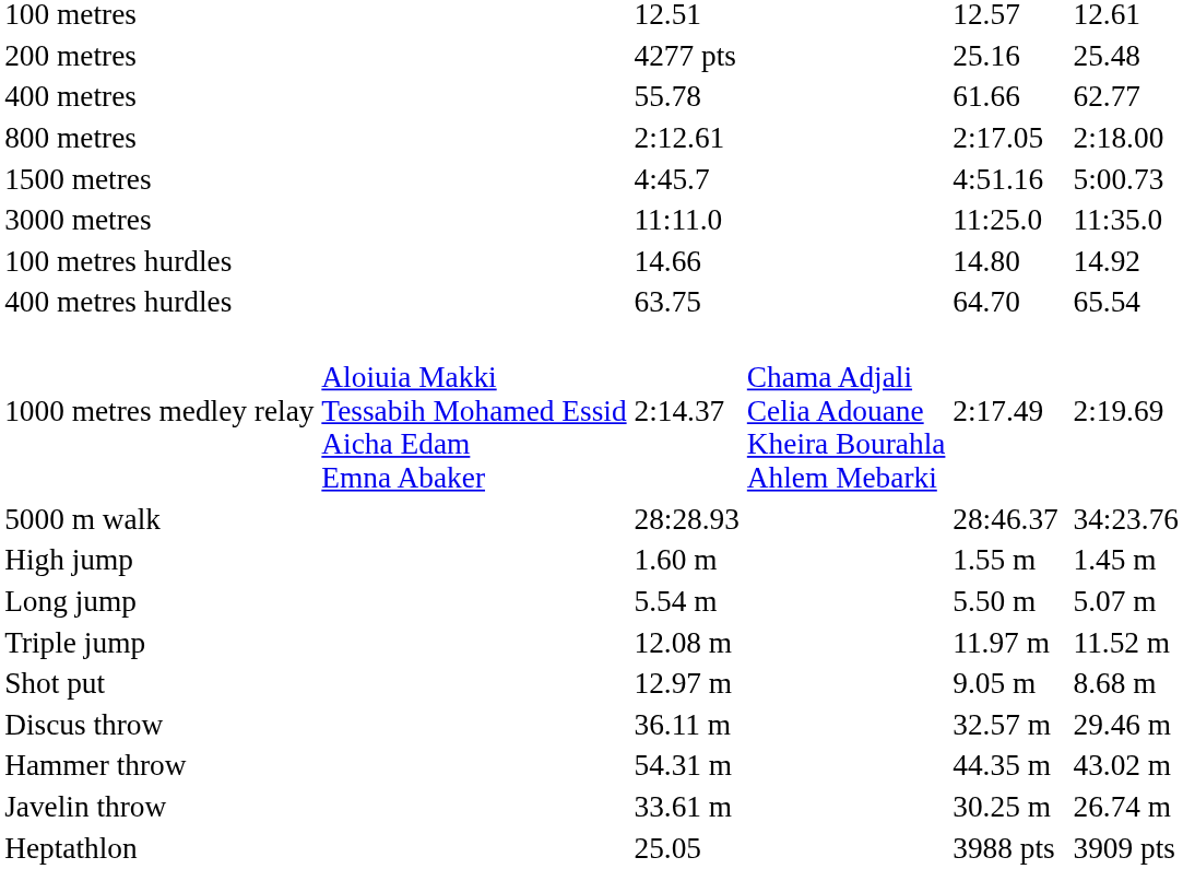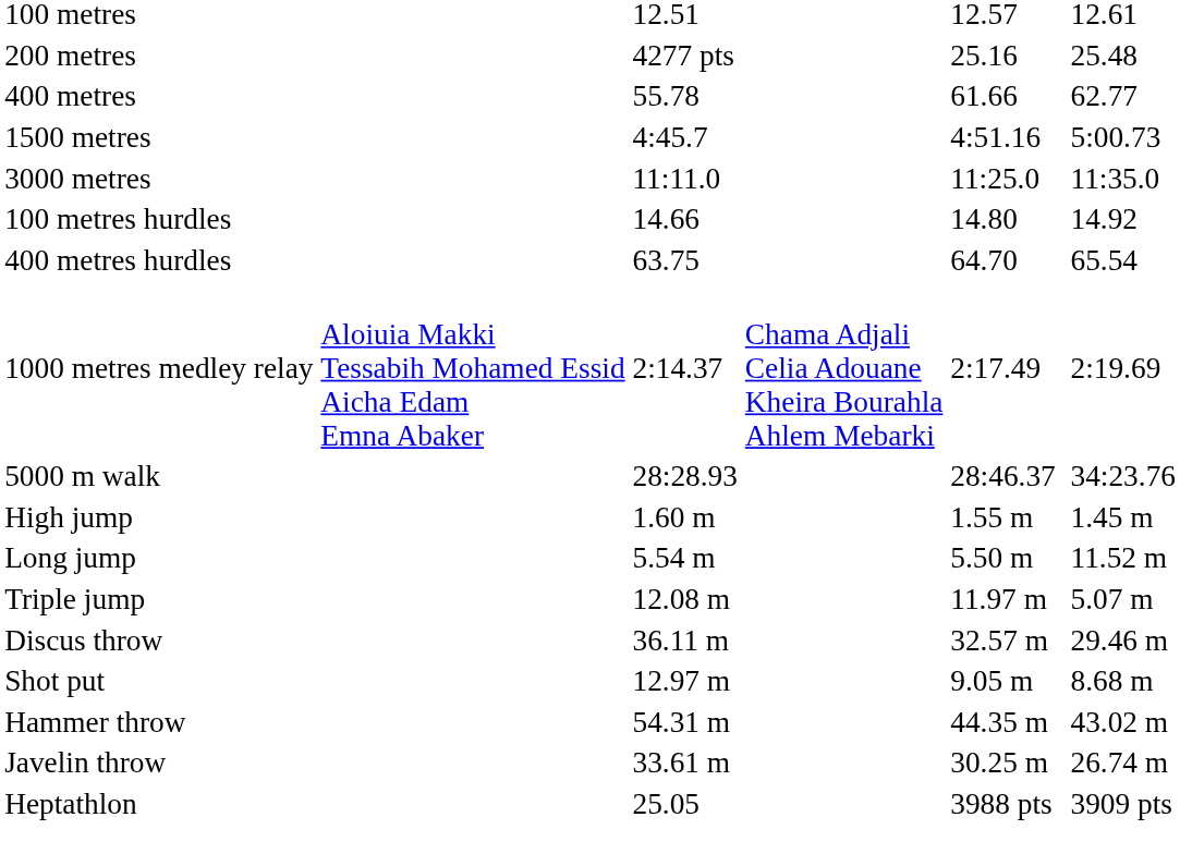 <table>
 <tr>
 <td>100 metres</td>
 <td></td>
 <td>12.51</td>
 <td></td>
 <td>12.57</td>
 <td></td>
 <td>12.61</td>
 </tr>
 <tr>
 <td>200 metres</td>
 <td></td>
 <td>4277 pts </td>
 <td></td>
 <td>25.16</td>
 <td></td>
 <td>25.48</td>
 </tr>
 <tr>
 <td>400 metres</td>
 <td></td>
 <td>55.78</td>
 <td></td>
 <td>61.66</td>
 <td></td>
 <td>62.77</td>
-</tr>
-<tr>
-<td>800 metres</td>
-<td></td>
-<td>2:12.61</td>
-<td></td>
-<td>2:17.05</td>
-<td></td>
-<td>2:18.00</td>
 </tr>
 <tr>
 <td>1500 metres</td>
 <td></td>
 <td>4:45.7</td>
 <td></td>
 <td>4:51.16</td>
 <td></td>
 <td>5:00.73</td>
 </tr>
 <tr>
 <td>3000 metres</td>
 <td></td>
 <td>11:11.0</td>
 <td></td>
 <td>11:25.0</td>
 <td></td>
 <td>11:35.0</td>
 </tr>
 <tr>
 <td>100 metres hurdles</td>
 <td></td>
 <td>14.66</td>
 <td></td>
 <td>14.80</td>
 <td></td>
 <td>14.92</td>
 </tr>
 <tr>
 <td>400 metres hurdles</td>
 <td></td>
 <td>63.75</td>
 <td></td>
 <td>64.70</td>
 <td></td>
 <td>65.54</td>
 </tr>
 <tr>
 <td>1000 metres medley relay</td>
 <td><br><a href='#'>Aloiuia Makki</a><br><a href='#'>Tessabih Mohamed Essid</a><br><a href='#'>Aicha Edam</a><br><a href='#'>Emna Abaker</a></td>
 <td>2:14.37</td>
 <td><br><a href='#'>Chama Adjali</a><br><a href='#'>Celia Adouane</a><br><a href='#'>Kheira Bourahla</a><br><a href='#'>Ahlem Mebarki</a></td>
 <td>2:17.49</td>
 <td></td>
 <td>2:19.69</td>
 </tr>
 <tr>
 <td>5000 m walk</td>
 <td></td>
 <td>28:28.93</td>
 <td></td>
 <td>28:46.37</td>
 <td></td>
 <td>34:23.76</td>
 </tr>
 <tr>
 <td>High jump</td>
 <td></td>
 <td>1.60 m </td>
 <td></td>
 <td>1.55 m</td>
 <td></td>
 <td>1.45 m</td>
 </tr>
 <tr>
 <td>Long jump</td>
 <td></td>
 <td>5.54 m</td>
 <td></td>
 <td>5.50 m</td>
 <td></td>
-<td>5.07 m</td>
+<td>11.52 m</td>
 </tr>
 <tr>
 <td>Triple jump</td>
 <td></td>
 <td>12.08 m</td>
 <td></td>
 <td>11.97 m</td>
 <td></td>
-<td>11.52 m</td>
+<td>5.07 m</td>
+</tr>
+<tr>
+<td>Discus throw</td>
+<td></td>
+<td>36.11 m</td>
+<td></td>
+<td>32.57 m</td>
+<td></td>
+<td>29.46 m</td>
 </tr>
 <tr>
 <td>Shot put</td>
 <td></td>
 <td>12.97 m</td>
 <td></td>
 <td>9.05 m</td>
 <td></td>
 <td>8.68 m</td>
-</tr>
-<tr>
-<td>Discus throw</td>
-<td></td>
-<td>36.11 m</td>
-<td></td>
-<td>32.57 m</td>
-<td></td>
-<td>29.46 m</td>
 </tr>
 <tr>
 <td>Hammer throw</td>
 <td></td>
 <td>54.31 m </td>
 <td></td>
 <td>44.35 m</td>
 <td></td>
 <td>43.02 m</td>
 </tr>
 <tr>
 <td>Javelin throw</td>
 <td></td>
 <td>33.61 m</td>
 <td></td>
 <td>30.25 m</td>
 <td></td>
 <td>26.74 m</td>
 </tr>
 <tr>
 <td>Heptathlon</td>
 <td></td>
 <td>25.05</td>
 <td></td>
 <td>3988 pts</td>
 <td></td>
 <td>3909 pts</td>
 </tr>
 </table>
